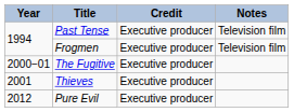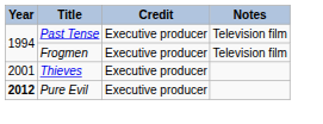 <table class="wikitable" style="font-size:95%;">
 <tr>
 <th style="background:#B0C4DE;">Year</th>
 <th style="background:#B0C4DE;">Title</th>
 <th style="background:#B0C4DE;">Credit</th>
 <th style="background:#B0C4DE;">Notes</th>
 </tr>
 <tr>
 <td rowspan=2>1994</td>
 <td><em><a href='#'>Past Tense</a></em></td>
 <td>Executive producer</td>
 <td>Television film</td>
 </tr>
 <tr>
 <td><em>Frogmen</em></td>
 <td>Executive producer</td>
 <td>Television film</td>
 </tr>
 <tr>
-<td>2000−01</td>
-<td><em><a href='#'>The Fugitive</a></em></td>
-<td>Executive producer</td>
-<td></td>
-</tr>
-<tr>
 <td>2001</td>
 <td><em><a href='#'>Thieves</a></em></td>
 <td>Executive producer</td>
 <td></td>
 </tr>
 <tr>
-<td>2012</td>
+<td><strong>2012</strong></td>
 <td><em>Pure Evil</em></td>
 <td>Executive producer</td>
 <td></td>
 </tr>
 </table>
